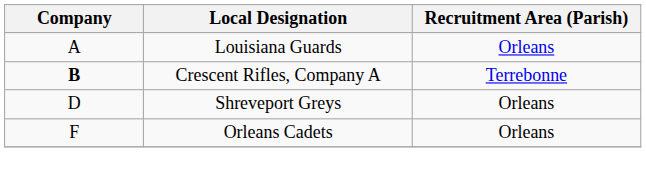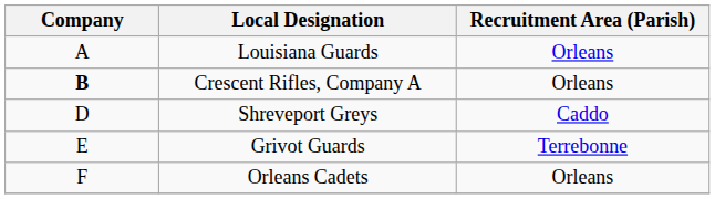 <table class="wikitable" style="text-align:center; width:45%;">
 <tr>
 <th width="8%">Company</th>
 <th width="20%">Local Designation</th>
 <th width="17%">Recruitment Area (Parish)</th>
 </tr>
 <tr>
 <td rowspan="1">A</td>
 <td>Louisiana Guards</td>
 <td><a href='#'>Orleans</a></td>
 </tr>
 <tr>
 <td rowspan="1"><strong>B</strong></td>
 <td>Crescent Rifles, Company A</td>
-<td><a href='#'>Terrebonne</a></td>
+<td>Orleans</td>
 </tr>
 <tr>
 <td rowspan="1">D</td>
 <td>Shreveport Greys</td>
-<td>Orleans</td>
+<td><a href='#'>Caddo</a></td>
+</tr>
+<tr>
+<td rowspan="1">E</td>
+<td>Grivot Guards</td>
+<td><a href='#'>Terrebonne</a></td>
 </tr>
 <tr>
 <td>F</td>
 <td>Orleans Cadets</td>
 <td>Orleans</td>
 </tr>
 <tr>
 </tr>
 </table>
